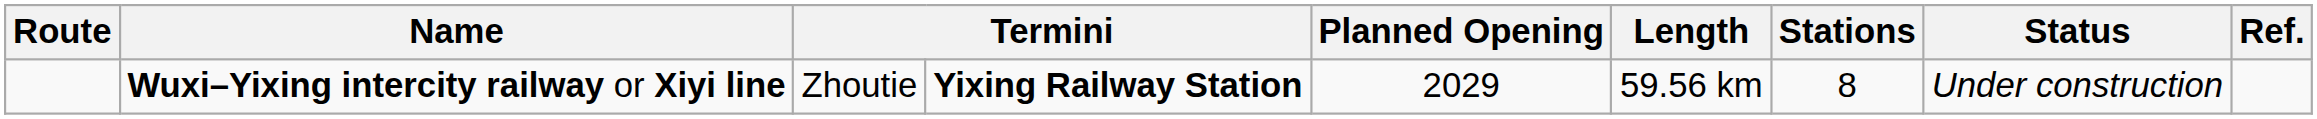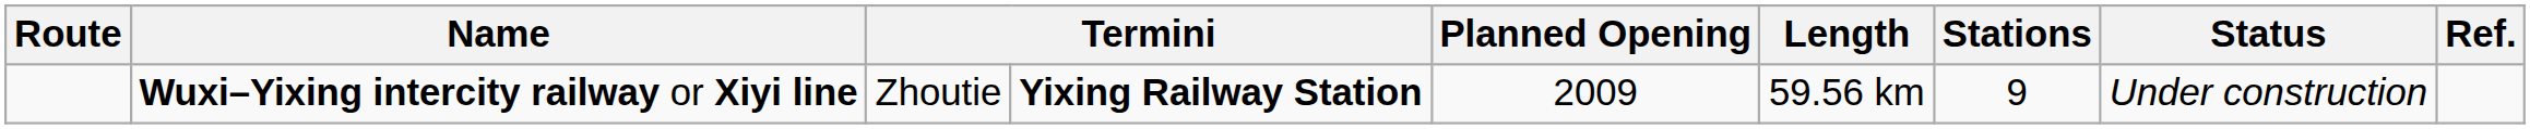 <table class="wikitable">
 <tr>
 <th>Route</th>
 <th>Name</th>
 <th colspan=2>Termini</th>
 <th>Planned Opening</th>
 <th>Length</th>
 <th>Stations</th>
 <th>Status</th>
 <th>Ref.</th>
 </tr>
 <tr>
 <td style="text-align:center; line-height:1.05"></td>
 <td style="text-align:center; line-height:1.05"><strong>Wuxi–Yixing intercity railway</strong> or <strong>Xiyi line</strong></td>
 <td style="text-align:center; line-height:1.05">Zhoutie</td>
 <td style="text-align:center; line-height:1.05"><strong>Yixing Railway Station</strong></td>
-<td style="text-align:center; line-height:1.05">2029</td>
+<td style="text-align:center; line-height:1.05">2009</td>
 <td style="text-align:center; line-height:1.05">59.56 km</td>
-<td style="text-align:center; line-height:1.05">8</td>
+<td style="text-align:center; line-height:1.05">9</td>
 <td style="text-align:center; line-height:1.05"><em>Under construction</em></td>
 <td></td>
 </tr>
 </table>
